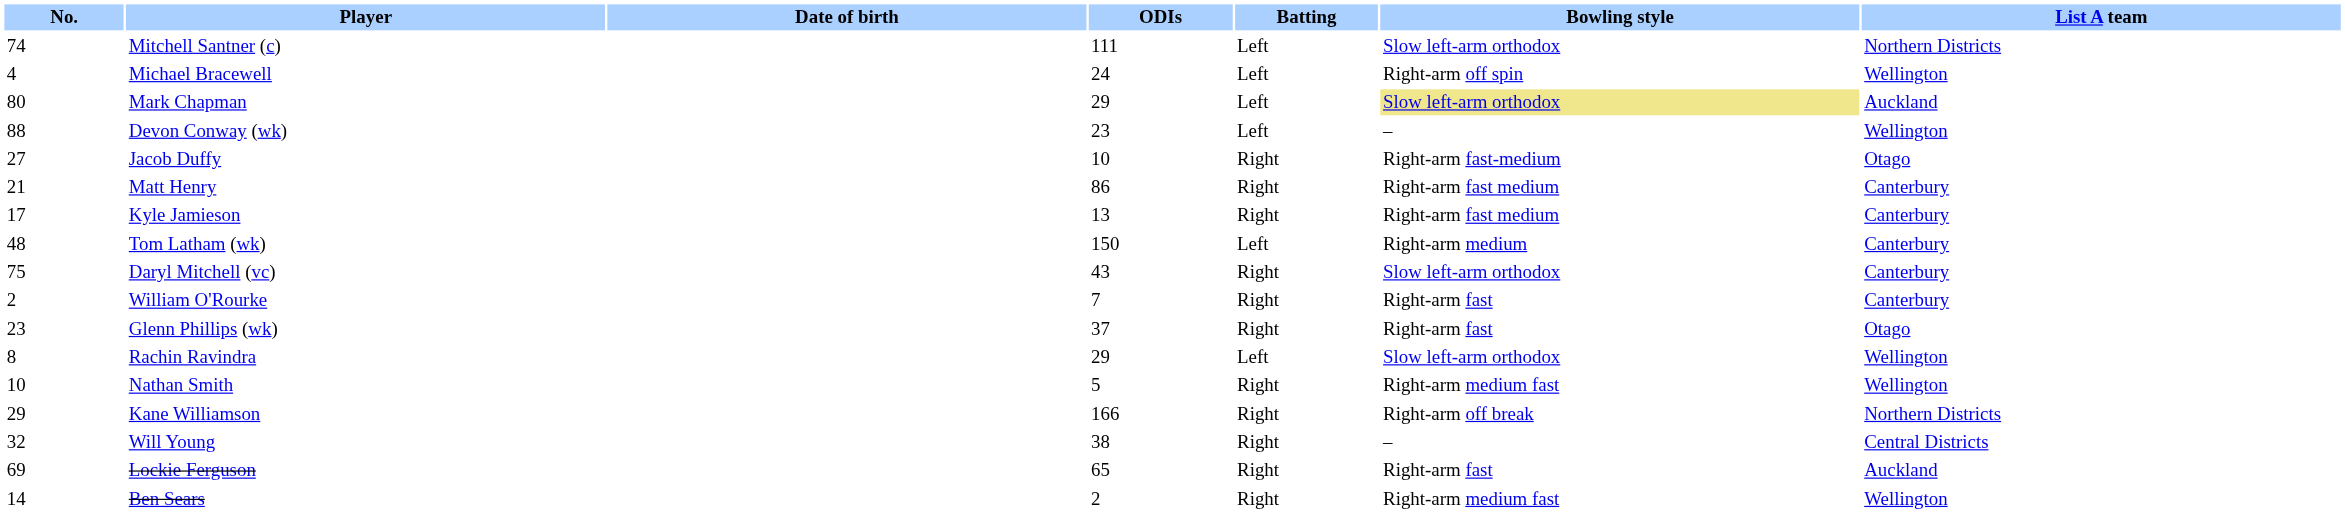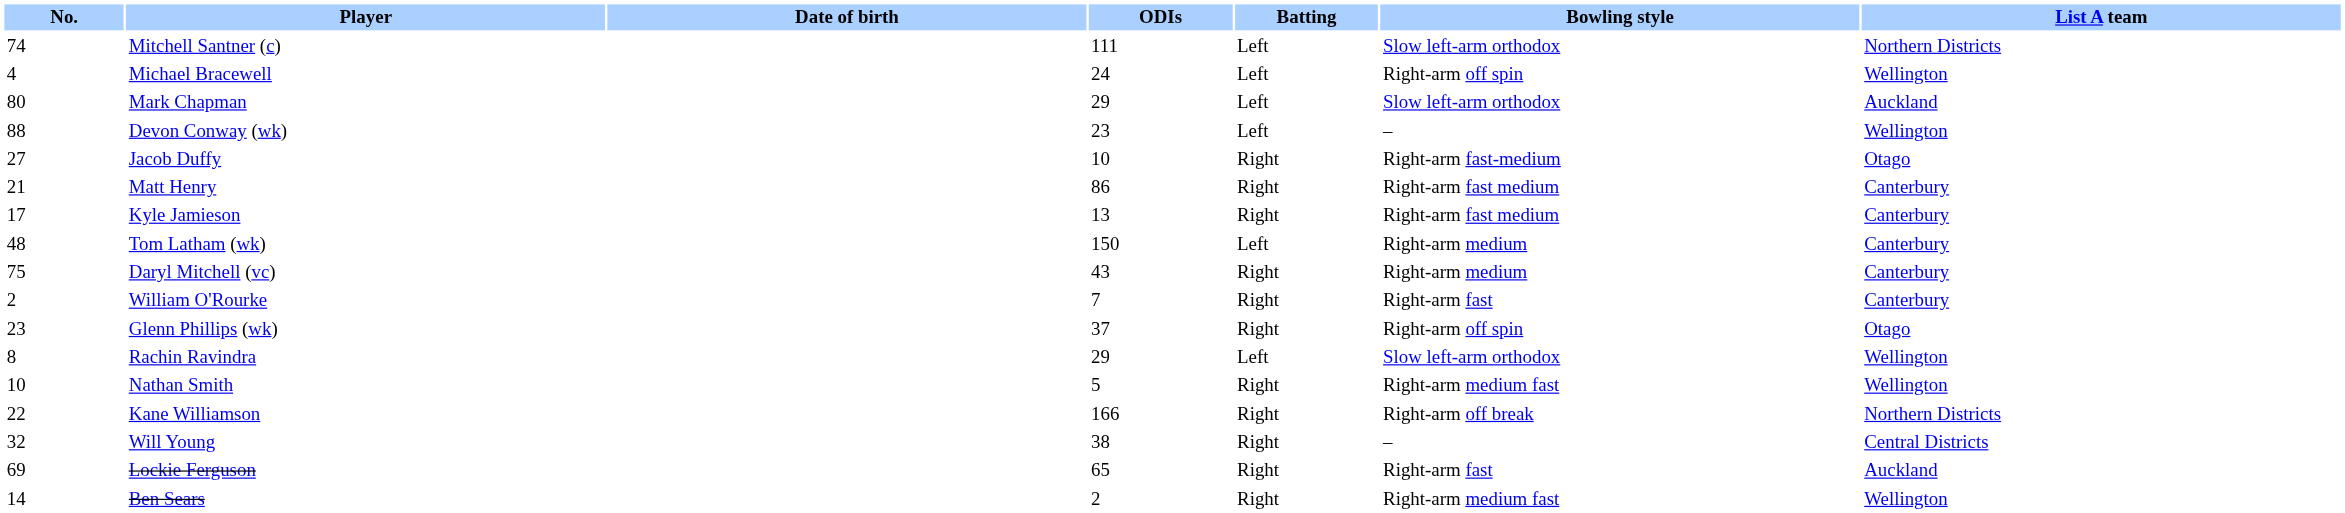 <table border="0" cellspacing="2" cellpadding="2" style="width:100%;">
 <tr style="background:#aad0ff;">
 <th width=5%>No.</th>
 <th width="20%">Player</th>
 <th width=20%>Date of birth</th>
 <th width=6%>ODIs</th>
 <th width=6%>Batting</th>
 <th width=20%>Bowling style</th>
 <th width=20%><a href='#'>List A</a> team</th>
 </tr>
 <tr>
 <td>74</td>
 <td><a href='#'>Mitchell Santner</a> (<a href='#'>c</a>)</td>
 <td></td>
 <td>111</td>
 <td>Left</td>
 <td><a href='#'>Slow left-arm orthodox</a></td>
 <td> <a href='#'>Northern Districts</a></td>
 </tr>
 <tr>
 <td>4</td>
 <td><a href='#'>Michael Bracewell</a></td>
 <td></td>
 <td>24</td>
 <td>Left</td>
 <td>Right-arm <a href='#'>off spin</a></td>
 <td> <a href='#'>Wellington</a></td>
 </tr>
 <tr>
 <td>80</td>
 <td><a href='#'>Mark Chapman</a></td>
 <td></td>
 <td>29</td>
 <td>Left</td>
-<td style="background: khaki;"><a href='#'>Slow left-arm orthodox</a></td>
+<td><a href='#'>Slow left-arm orthodox</a></td>
 <td> <a href='#'>Auckland</a></td>
 </tr>
 <tr>
 <td>88</td>
 <td><a href='#'>Devon Conway</a> (<a href='#'>wk</a>)</td>
 <td></td>
 <td>23</td>
 <td>Left</td>
 <td>–</td>
 <td> <a href='#'>Wellington</a></td>
 </tr>
 <tr>
 <td>27</td>
 <td><a href='#'>Jacob Duffy</a></td>
 <td></td>
 <td>10</td>
 <td>Right</td>
 <td>Right-arm <a href='#'>fast-medium</a></td>
 <td> <a href='#'>Otago</a></td>
 </tr>
 <tr>
 <td>21</td>
 <td><a href='#'>Matt Henry</a></td>
 <td></td>
 <td>86</td>
 <td>Right</td>
 <td>Right-arm <a href='#'>fast medium</a></td>
 <td> <a href='#'>Canterbury</a></td>
 </tr>
 <tr>
 <td>17</td>
 <td><a href='#'>Kyle Jamieson</a></td>
 <td></td>
 <td>13</td>
 <td>Right</td>
 <td>Right-arm <a href='#'>fast medium</a></td>
 <td> <a href='#'>Canterbury</a></td>
 </tr>
 <tr>
 <td>48</td>
 <td><a href='#'>Tom Latham</a> (<a href='#'>wk</a>)</td>
 <td></td>
 <td>150</td>
 <td>Left</td>
 <td>Right-arm <a href='#'>medium</a></td>
 <td> <a href='#'>Canterbury</a></td>
 </tr>
 <tr>
 <td>75</td>
 <td><a href='#'>Daryl Mitchell</a> (<a href='#'>vc</a>)</td>
 <td></td>
 <td>43</td>
 <td>Right</td>
-<td><a href='#'>Slow left-arm orthodox</a></td>
+<td>Right-arm <a href='#'>medium</a></td>
 <td> <a href='#'>Canterbury</a></td>
 </tr>
 <tr>
 <td>2</td>
 <td><a href='#'>William O'Rourke</a></td>
 <td></td>
 <td>7</td>
 <td>Right</td>
 <td>Right-arm <a href='#'>fast</a></td>
 <td> <a href='#'>Canterbury</a></td>
 </tr>
 <tr>
 <td>23</td>
 <td><a href='#'>Glenn Phillips</a> (<a href='#'>wk</a>)</td>
 <td></td>
 <td>37</td>
 <td>Right</td>
-<td>Right-arm <a href='#'>fast</a></td>
+<td>Right-arm <a href='#'>off spin</a></td>
 <td> <a href='#'>Otago</a></td>
 </tr>
 <tr>
 <td>8</td>
 <td><a href='#'>Rachin Ravindra</a></td>
 <td></td>
 <td>29</td>
 <td>Left</td>
 <td><a href='#'>Slow left-arm orthodox</a></td>
 <td> <a href='#'>Wellington</a></td>
 </tr>
 <tr>
 <td>10</td>
 <td><a href='#'>Nathan Smith</a></td>
 <td></td>
 <td>5</td>
 <td>Right</td>
 <td>Right-arm <a href='#'>medium fast</a></td>
 <td> <a href='#'>Wellington</a></td>
 </tr>
 <tr>
-<td>29</td>
+<td>22</td>
 <td><a href='#'>Kane Williamson</a></td>
 <td></td>
 <td>166</td>
 <td>Right</td>
 <td>Right-arm <a href='#'>off break</a></td>
 <td> <a href='#'>Northern Districts</a></td>
 </tr>
 <tr>
 <td>32</td>
 <td><a href='#'>Will Young</a></td>
 <td></td>
 <td>38</td>
 <td>Right</td>
 <td>–</td>
 <td> <a href='#'>Central Districts</a></td>
 </tr>
 <tr>
 <td>69</td>
 <td><s><a href='#'>Lockie Ferguson</a></s></td>
 <td></td>
 <td>65</td>
 <td>Right</td>
 <td>Right-arm <a href='#'>fast</a></td>
 <td> <a href='#'>Auckland</a></td>
 </tr>
 <tr>
 <td>14</td>
 <td><s><a href='#'>Ben Sears</a></s></td>
 <td></td>
 <td>2</td>
 <td>Right</td>
 <td>Right-arm <a href='#'> medium fast</a></td>
 <td> <a href='#'>Wellington</a></td>
 </tr>
 </table>
